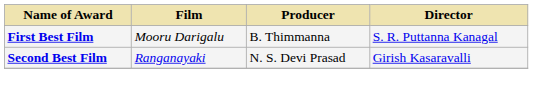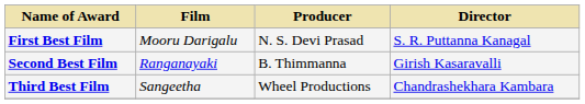 <table class="wikitable" style="width:100%;">
 <tr>
 <th style="background-color:#EFE4B0;">Name of Award</th>
 <th style="background-color:#EFE4B0;">Film</th>
 <th style="background-color:#EFE4B0;">Producer</th>
 <th style="background-color:#EFE4B0;">Director</th>
 </tr>
 <tr style="background-color:#F4F4F4">
 <td><strong><a href='#'>First Best Film</a></strong></td>
 <td><em>Mooru Darigalu</em></td>
-<td>B. Thimmanna</td>
+<td>N. S. Devi Prasad</td>
 <td><a href='#'>S. R. Puttanna Kanagal</a></td>
 </tr>
 <tr style="background-color:#F4F4F4">
 <td><strong><a href='#'>Second Best Film</a></strong></td>
 <td><em><a href='#'>Ranganayaki</a></em></td>
-<td>N. S. Devi Prasad</td>
+<td>B. Thimmanna</td>
 <td><a href='#'>Girish Kasaravalli</a></td>
+</tr>
+<tr style="background-color:#F4F4F4">
+<td><strong><a href='#'>Third Best Film</a></strong></td>
+<td><em>Sangeetha</em></td>
+<td>Wheel Productions</td>
+<td><a href='#'>Chandrashekhara Kambara</a></td>
 </tr>
 <tr style="background-color:#F4F4F4">
 </tr>
 </table>
